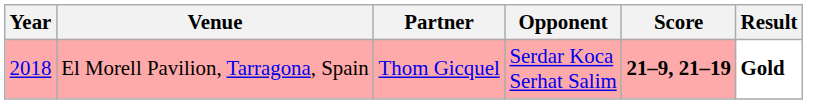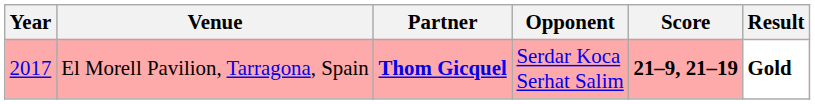 <table class="sortable wikitable" style="font-size: 90%;">
 <tr>
 <th>Year</th>
 <th>Venue</th>
 <th>Partner</th>
 <th>Opponent</th>
 <th>Score</th>
 <th>Result</th>
 </tr>
 <tr style="background:#FFAAAA">
-<td align="center"><a href='#'>2018</a></td>
+<td align="center"><a href='#'>2017</a></td>
 <td align="left">El Morell Pavilion, <a href='#'>Tarragona</a>, Spain</td>
-<td align="left"> <a href='#'>Thom Gicquel</a></td>
+<td align="left"><strong> <a href='#'>Thom Gicquel</a></strong></td>
 <td align="left"> <a href='#'>Serdar Koca</a><br> <a href='#'>Serhat Salim</a></td>
 <td align="left"><strong>21–9, 21–19</strong></td>
 <td style="text-align:left; background:white"> <strong>Gold</strong></td>
 </tr>
 </table>
